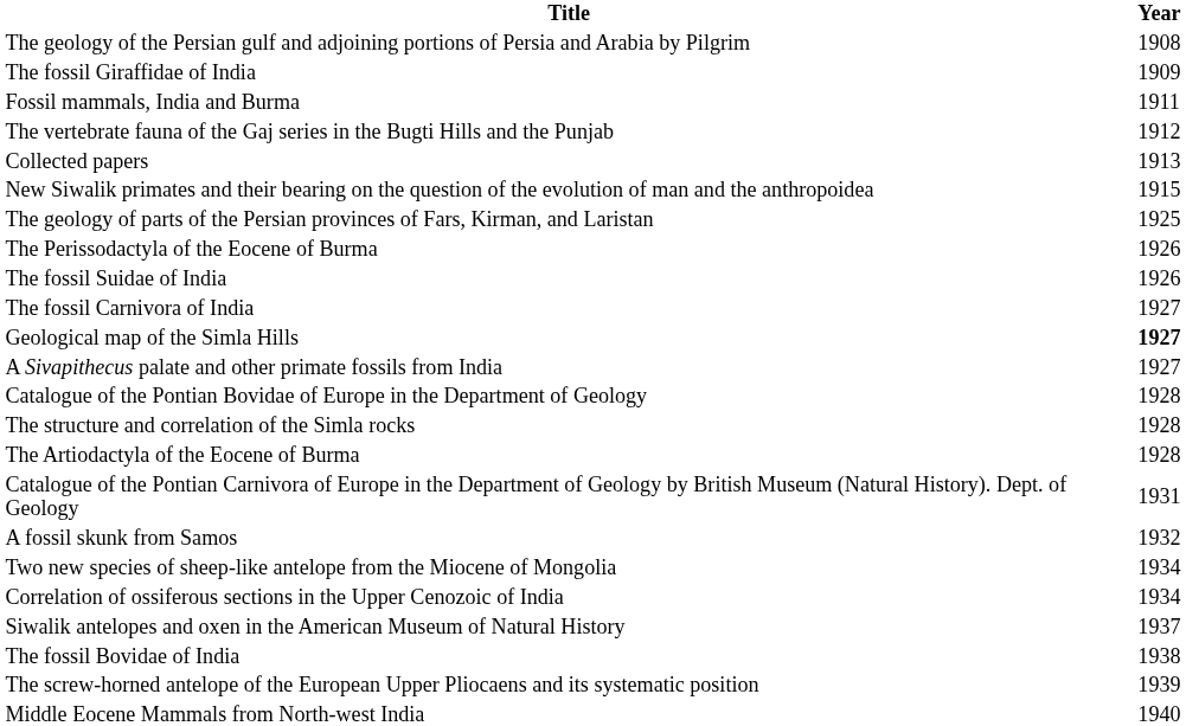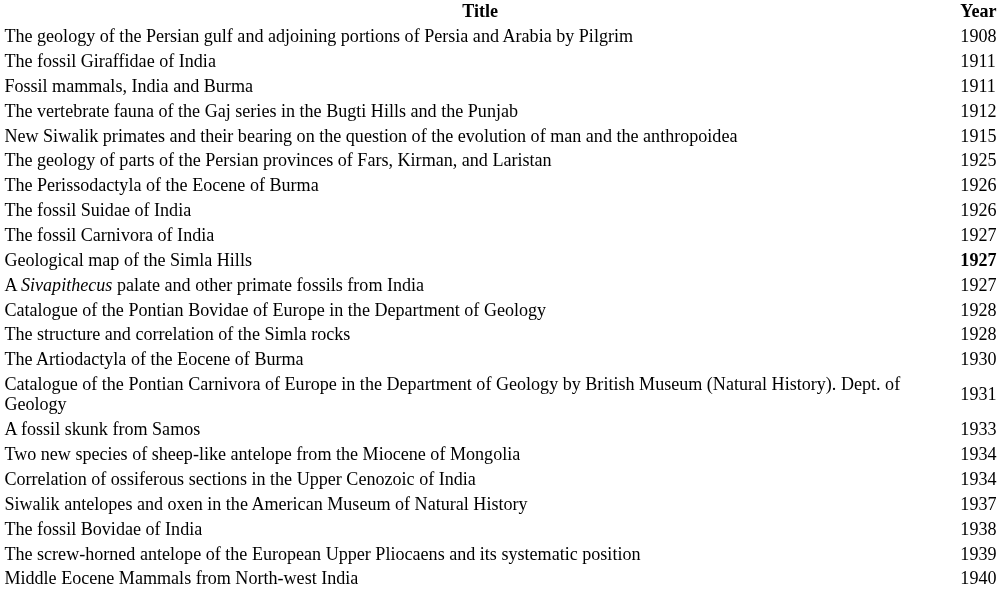 <table class=sortable>
 <tr>
 <th>Title</th>
 <th>Year</th>
 </tr>
 <tr>
 <td>The geology of the Persian gulf and adjoining portions of Persia and Arabia by Pilgrim</td>
 <td>1908</td>
 </tr>
 <tr>
 <td>The fossil Giraffidae of India</td>
-<td>1909</td>
+<td>1911</td>
 </tr>
 <tr>
 <td>Fossil mammals, India and Burma</td>
 <td>1911</td>
 </tr>
 <tr>
 <td>The vertebrate fauna of the Gaj series in the Bugti Hills and the Punjab</td>
 <td>1912</td>
-</tr>
-<tr>
-<td>Collected papers</td>
-<td>1913</td>
 </tr>
 <tr>
 <td>New Siwalik primates and their bearing on the question of the evolution of man and the anthropoidea</td>
 <td>1915</td>
 </tr>
 <tr>
 <td>The geology of parts of the Persian provinces of Fars, Kirman, and Laristan</td>
 <td>1925</td>
 </tr>
 <tr>
 <td>The Perissodactyla of the Eocene of Burma</td>
 <td>1926</td>
 </tr>
 <tr>
 <td>The fossil Suidae of India</td>
 <td>1926</td>
 </tr>
 <tr>
 <td>The fossil Carnivora of India</td>
 <td>1927</td>
 </tr>
 <tr>
 <td>Geological map of the Simla Hills</td>
 <td><strong>1927</strong></td>
 </tr>
 <tr>
 <td>A <em>Sivapithecus</em> palate and other primate fossils from India</td>
 <td>1927</td>
 </tr>
 <tr>
 <td>Catalogue of the Pontian Bovidae of Europe in the Department of Geology</td>
 <td>1928</td>
 </tr>
 <tr>
 <td>The structure and correlation of the Simla rocks</td>
 <td>1928</td>
 </tr>
 <tr>
 <td>The Artiodactyla of the Eocene of Burma</td>
-<td>1928</td>
+<td>1930</td>
 </tr>
 <tr>
 <td>Catalogue of the Pontian Carnivora of Europe in the Department of Geology by British Museum (Natural History). Dept. of Geology</td>
 <td>1931</td>
 </tr>
 <tr>
 <td>A fossil skunk from Samos</td>
-<td>1932</td>
+<td>1933</td>
 </tr>
 <tr>
 <td>Two new species of sheep-like antelope from the Miocene of Mongolia</td>
 <td>1934</td>
 </tr>
 <tr>
 <td>Correlation of ossiferous sections in the Upper Cenozoic of India</td>
 <td>1934</td>
 </tr>
 <tr>
 <td>Siwalik antelopes and oxen in the American Museum of Natural History</td>
 <td>1937</td>
 </tr>
 <tr>
 <td>The fossil Bovidae of India</td>
 <td>1938</td>
 </tr>
 <tr>
 <td>The screw-horned antelope of the European Upper Pliocaens and its systematic position</td>
 <td>1939</td>
 </tr>
 <tr>
 <td>Middle Eocene Mammals from North-west India</td>
 <td>1940</td>
 </tr>
 </table>
